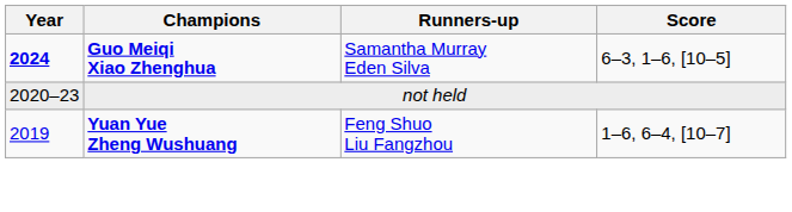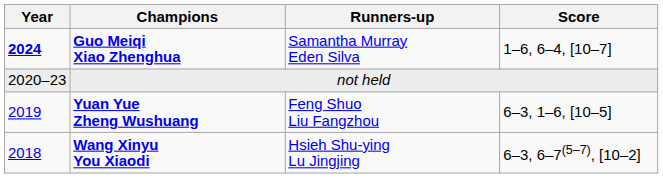 <table class="wikitable" style="font-size:90%">
 <tr>
 <th>Year</th>
 <th width="200">Champions</th>
 <th width="200">Runners-up</th>
 <th width="145">Score</th>
 </tr>
 <tr>
 <td><strong><a href='#'>2024</a></strong></td>
 <td> <strong><a href='#'>Guo Meiqi</a></strong><br> <strong><a href='#'>Xiao Zhenghua</a></strong></td>
 <td> <a href='#'>Samantha Murray</a><br> <a href='#'>Eden Silva</a></td>
-<td>6–3, 1–6, [10–5]</td>
+<td>1–6, 6–4, [10–7]</td>
 </tr>
 <tr>
 <td style="background:#ededed">2020–23</td>
 <td colspan=3 align=center style="background:#ededed"><em>not held</em></td>
 </tr>
 <tr>
 <td><a href='#'>2019</a></td>
 <td> <strong><a href='#'>Yuan Yue</a></strong><br> <strong><a href='#'>Zheng Wushuang</a></strong></td>
 <td> <a href='#'>Feng Shuo</a><br> <a href='#'>Liu Fangzhou</a></td>
-<td>1–6, 6–4, [10–7]</td>
+<td>6–3, 1–6, [10–5]</td>
+</tr>
+<tr>
+<td><a href='#'>2018</a></td>
+<td> <strong><a href='#'>Wang Xinyu</a></strong><br> <strong><a href='#'>You Xiaodi</a></strong></td>
+<td> <a href='#'>Hsieh Shu-ying</a><br> <a href='#'>Lu Jingjing</a></td>
+<td>6–3, 6–7<sup>(5–7)</sup>, [10–2]</td>
 </tr>
 </table>
